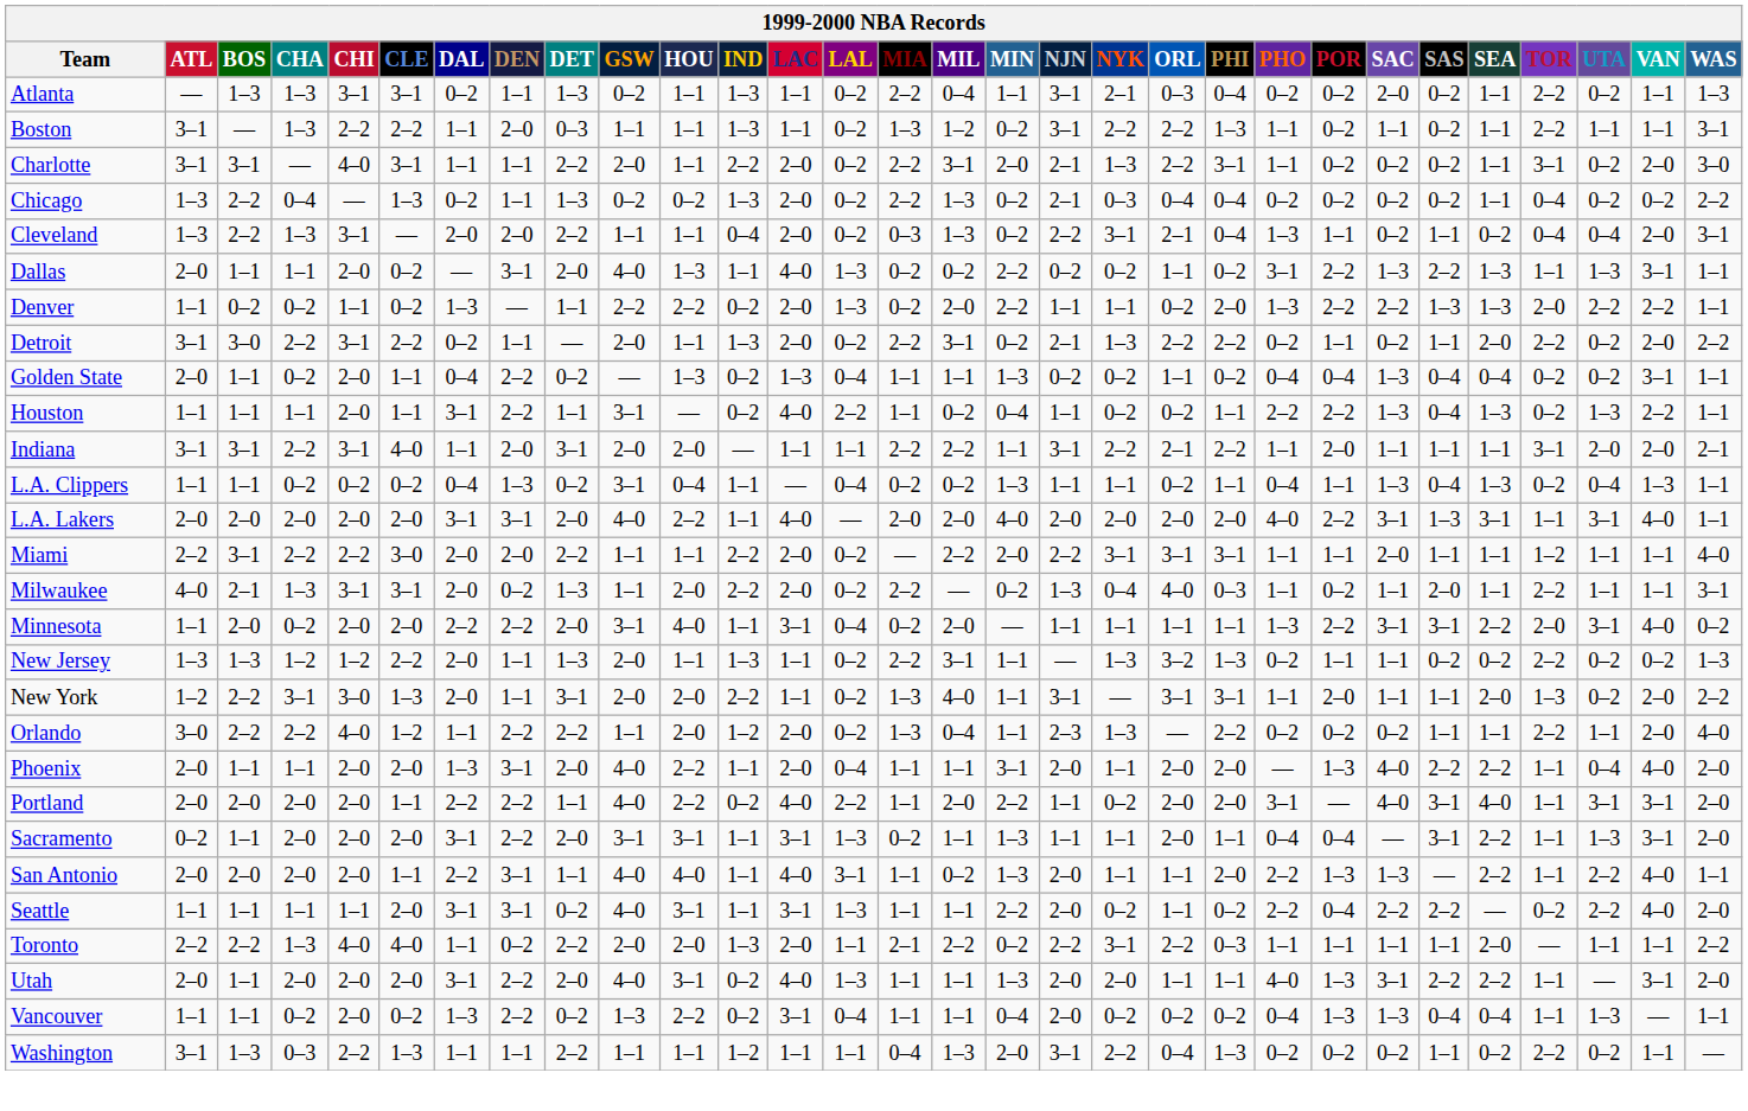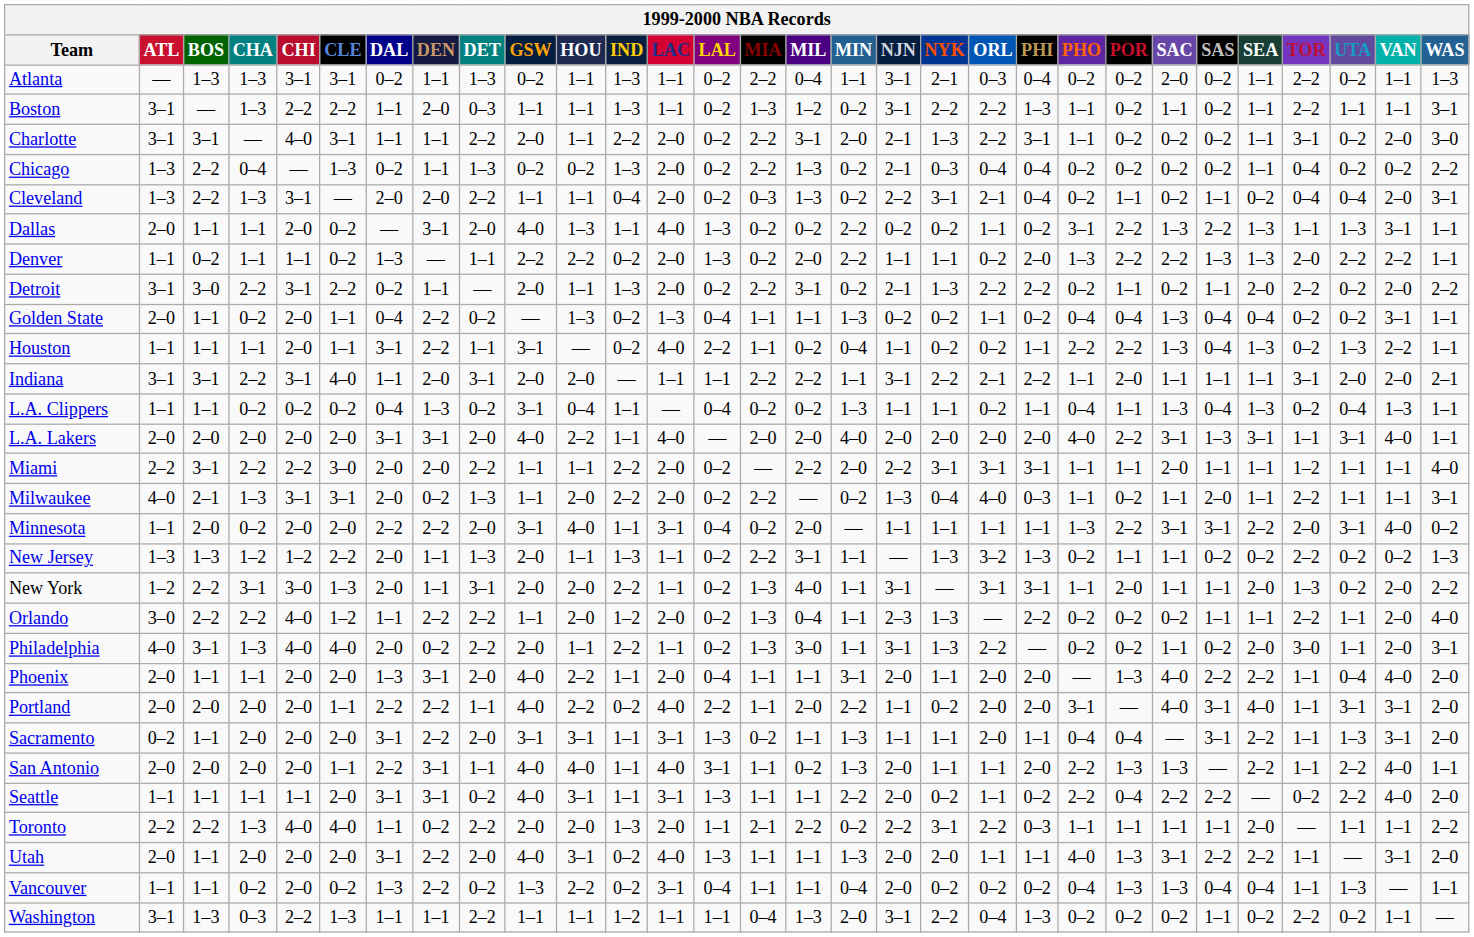 <table class="wikitable" style="font-size:90%; text-align:center;">
 <tr>
 <th colspan=30>1999-2000 NBA Records</th>
 </tr>
 <tr>
 <th width=100>Team</th>
 <th style="background:#CA102F;color:#FFFFFF;width=35">ATL</th>
 <th style="background:#006400;color:#FFFFFF;width=35">BOS</th>
 <th style="background:#008080;color:#FFFFFF;width=35">CHA</th>
 <th style="background:#BA0C2F;color:#FFFFFF;width=35">CHI</th>
 <th style="background:#000000;color:#5787DC;width=35">CLE</th>
 <th style="background:#00008B;color:#FFFFFF;width=35">DAL</th>
 <th style="background:#141A44;color:#C69966;width=35">DEN</th>
 <th style="background:#008080;color:#FFFFFF;width=35">DET</th>
 <th style="background:#031E41;color:#FEA302;width=35">GSW</th>
 <th style="background:#1D2951;color:#FFFFFF;width=35">HOU</th>
 <th style="background:#081F3F;color:#FDCC04;width=35">IND</th>
 <th style="background:#D40032;color:#1A2E8B;width=35">LAC</th>
 <th style="background:#800080;color:#FFD700;width=35">LAL</th>
 <th style="background:#000000;color:#8B0000;width=35">MIA</th>
 <th style="background:#4B0082;color:#FFFFFF;width=35">MIL</th>
 <th style="background:#236192;color:#FFFFFF;width=35">MIN</th>
 <th style="background:#031E41;color:#CED5DD;width=35">NJN</th>
 <th style="background:#003593;color:#FF4F03;width=35">NYK</th>
 <th style="background:#0056B5;color:#FFFFFF;width=35">ORL</th>
 <th style="background:#000000;color:#BB9754;width=35">PHI</th>
 <th style="background:#5F24A0;color:#FF6303;width=35">PHO</th>
 <th style="background:#000000;color:#C90F2E;width=35">POR</th>
 <th style="background:#6846A8;color:#FFFFFF;width=35">SAC</th>
 <th style="background:#000000;color:#C0C0C0;width=35">SAS</th>
 <th style="background:#173F36;color:#FFFFFF;width=35">SEA</th>
 <th style="background:#7436BF;color:#BE0F34;width=35">TOR</th>
 <th style="background:#644A9C;color:#149BC7;width=35">UTA</th>
 <th style="background:#00B2AA;color:#FFFFFF;width=35">VAN</th>
 <th style="background:#236192;color:#FFFFFF;width=35">WAS</th>
 </tr>
 <tr>
 <td style="text-align:left;"><a href='#'>Atlanta</a></td>
 <td>—</td>
 <td>1–3</td>
 <td>1–3</td>
 <td>3–1</td>
 <td>3–1</td>
 <td>0–2</td>
 <td>1–1</td>
 <td>1–3</td>
 <td>0–2</td>
 <td>1–1</td>
 <td>1–3</td>
 <td>1–1</td>
 <td>0–2</td>
 <td>2–2</td>
 <td>0–4</td>
 <td>1–1</td>
 <td>3–1</td>
 <td>2–1</td>
 <td>0–3</td>
 <td>0–4</td>
 <td>0–2</td>
 <td>0–2</td>
 <td>2–0</td>
 <td>0–2</td>
 <td>1–1</td>
 <td>2–2</td>
 <td>0–2</td>
 <td>1–1</td>
 <td>1–3</td>
 </tr>
 <tr>
 <td style="text-align:left;"><a href='#'>Boston</a></td>
 <td>3–1</td>
 <td>—</td>
 <td>1–3</td>
 <td>2–2</td>
 <td>2–2</td>
 <td>1–1</td>
 <td>2–0</td>
 <td>0–3</td>
 <td>1–1</td>
 <td>1–1</td>
 <td>1–3</td>
 <td>1–1</td>
 <td>0–2</td>
 <td>1–3</td>
 <td>1–2</td>
 <td>0–2</td>
 <td>3–1</td>
 <td>2–2</td>
 <td>2–2</td>
 <td>1–3</td>
 <td>1–1</td>
 <td>0–2</td>
 <td>1–1</td>
 <td>0–2</td>
 <td>1–1</td>
 <td>2–2</td>
 <td>1–1</td>
 <td>1–1</td>
 <td>3–1</td>
 </tr>
 <tr>
 <td style="text-align:left;"><a href='#'>Charlotte</a></td>
 <td>3–1</td>
 <td>3–1</td>
 <td>—</td>
 <td>4–0</td>
 <td>3–1</td>
 <td>1–1</td>
 <td>1–1</td>
 <td>2–2</td>
 <td>2–0</td>
 <td>1–1</td>
 <td>2–2</td>
 <td>2–0</td>
 <td>0–2</td>
 <td>2–2</td>
 <td>3–1</td>
 <td>2–0</td>
 <td>2–1</td>
 <td>1–3</td>
 <td>2–2</td>
 <td>3–1</td>
 <td>1–1</td>
 <td>0–2</td>
 <td>0–2</td>
 <td>0–2</td>
 <td>1–1</td>
 <td>3–1</td>
 <td>0–2</td>
 <td>2–0</td>
 <td>3–0</td>
 </tr>
 <tr>
 <td style="text-align:left;"><a href='#'>Chicago</a></td>
 <td>1–3</td>
 <td>2–2</td>
 <td>0–4</td>
 <td>—</td>
 <td>1–3</td>
 <td>0–2</td>
 <td>1–1</td>
 <td>1–3</td>
 <td>0–2</td>
 <td>0–2</td>
 <td>1–3</td>
 <td>2–0</td>
 <td>0–2</td>
 <td>2–2</td>
 <td>1–3</td>
 <td>0–2</td>
 <td>2–1</td>
 <td>0–3</td>
 <td>0–4</td>
 <td>0–4</td>
 <td>0–2</td>
 <td>0–2</td>
 <td>0–2</td>
 <td>0–2</td>
 <td>1–1</td>
 <td>0–4</td>
 <td>0–2</td>
 <td>0–2</td>
 <td>2–2</td>
 </tr>
 <tr>
 <td style="text-align:left;"><a href='#'>Cleveland</a></td>
 <td>1–3</td>
 <td>2–2</td>
 <td>1–3</td>
 <td>3–1</td>
 <td>—</td>
 <td>2–0</td>
 <td>2–0</td>
 <td>2–2</td>
 <td>1–1</td>
 <td>1–1</td>
 <td>0–4</td>
 <td>2–0</td>
 <td>0–2</td>
 <td>0–3</td>
 <td>1–3</td>
 <td>0–2</td>
 <td>2–2</td>
 <td>3–1</td>
 <td>2–1</td>
 <td>0–4</td>
-<td>1–3</td>
+<td>0–2</td>
 <td>1–1</td>
 <td>0–2</td>
 <td>1–1</td>
 <td>0–2</td>
 <td>0–4</td>
 <td>0–4</td>
 <td>2–0</td>
 <td>3–1</td>
 </tr>
 <tr>
 <td style="text-align:left;"><a href='#'>Dallas</a></td>
 <td>2–0</td>
 <td>1–1</td>
 <td>1–1</td>
 <td>2–0</td>
 <td>0–2</td>
 <td>—</td>
 <td>3–1</td>
 <td>2–0</td>
 <td>4–0</td>
 <td>1–3</td>
 <td>1–1</td>
 <td>4–0</td>
 <td>1–3</td>
 <td>0–2</td>
 <td>0–2</td>
 <td>2–2</td>
 <td>0–2</td>
 <td>0–2</td>
 <td>1–1</td>
 <td>0–2</td>
 <td>3–1</td>
 <td>2–2</td>
 <td>1–3</td>
 <td>2–2</td>
 <td>1–3</td>
 <td>1–1</td>
 <td>1–3</td>
 <td>3–1</td>
 <td>1–1</td>
 </tr>
 <tr>
 <td style="text-align:left;"><a href='#'>Denver</a></td>
 <td>1–1</td>
 <td>0–2</td>
-<td>0–2</td>
+<td>1–1</td>
 <td>1–1</td>
 <td>0–2</td>
 <td>1–3</td>
 <td>—</td>
 <td>1–1</td>
 <td>2–2</td>
 <td>2–2</td>
 <td>0–2</td>
 <td>2–0</td>
 <td>1–3</td>
 <td>0–2</td>
 <td>2–0</td>
 <td>2–2</td>
 <td>1–1</td>
 <td>1–1</td>
 <td>0–2</td>
 <td>2–0</td>
 <td>1–3</td>
 <td>2–2</td>
 <td>2–2</td>
 <td>1–3</td>
 <td>1–3</td>
 <td>2–0</td>
 <td>2–2</td>
 <td>2–2</td>
 <td>1–1</td>
 </tr>
 <tr>
 <td style="text-align:left;"><a href='#'>Detroit</a></td>
 <td>3–1</td>
 <td>3–0</td>
 <td>2–2</td>
 <td>3–1</td>
 <td>2–2</td>
 <td>0–2</td>
 <td>1–1</td>
 <td>—</td>
 <td>2–0</td>
 <td>1–1</td>
 <td>1–3</td>
 <td>2–0</td>
 <td>0–2</td>
 <td>2–2</td>
 <td>3–1</td>
 <td>0–2</td>
 <td>2–1</td>
 <td>1–3</td>
 <td>2–2</td>
 <td>2–2</td>
 <td>0–2</td>
 <td>1–1</td>
 <td>0–2</td>
 <td>1–1</td>
 <td>2–0</td>
 <td>2–2</td>
 <td>0–2</td>
 <td>2–0</td>
 <td>2–2</td>
 </tr>
 <tr>
 <td style="text-align:left;"><a href='#'>Golden State</a></td>
 <td>2–0</td>
 <td>1–1</td>
 <td>0–2</td>
 <td>2–0</td>
 <td>1–1</td>
 <td>0–4</td>
 <td>2–2</td>
 <td>0–2</td>
 <td>—</td>
 <td>1–3</td>
 <td>0–2</td>
 <td>1–3</td>
 <td>0–4</td>
 <td>1–1</td>
 <td>1–1</td>
 <td>1–3</td>
 <td>0–2</td>
 <td>0–2</td>
 <td>1–1</td>
 <td>0–2</td>
 <td>0–4</td>
 <td>0–4</td>
 <td>1–3</td>
 <td>0–4</td>
 <td>0–4</td>
 <td>0–2</td>
 <td>0–2</td>
 <td>3–1</td>
 <td>1–1</td>
 </tr>
 <tr>
 <td style="text-align:left;"><a href='#'>Houston</a></td>
 <td>1–1</td>
 <td>1–1</td>
 <td>1–1</td>
 <td>2–0</td>
 <td>1–1</td>
 <td>3–1</td>
 <td>2–2</td>
 <td>1–1</td>
 <td>3–1</td>
 <td>—</td>
 <td>0–2</td>
 <td>4–0</td>
 <td>2–2</td>
 <td>1–1</td>
 <td>0–2</td>
 <td>0–4</td>
 <td>1–1</td>
 <td>0–2</td>
 <td>0–2</td>
 <td>1–1</td>
 <td>2–2</td>
 <td>2–2</td>
 <td>1–3</td>
 <td>0–4</td>
 <td>1–3</td>
 <td>0–2</td>
 <td>1–3</td>
 <td>2–2</td>
 <td>1–1</td>
 </tr>
 <tr>
 <td style="text-align:left;"><a href='#'>Indiana</a></td>
 <td>3–1</td>
 <td>3–1</td>
 <td>2–2</td>
 <td>3–1</td>
 <td>4–0</td>
 <td>1–1</td>
 <td>2–0</td>
 <td>3–1</td>
 <td>2–0</td>
 <td>2–0</td>
 <td>—</td>
 <td>1–1</td>
 <td>1–1</td>
 <td>2–2</td>
 <td>2–2</td>
 <td>1–1</td>
 <td>3–1</td>
 <td>2–2</td>
 <td>2–1</td>
 <td>2–2</td>
 <td>1–1</td>
 <td>2–0</td>
 <td>1–1</td>
 <td>1–1</td>
 <td>1–1</td>
 <td>3–1</td>
 <td>2–0</td>
 <td>2–0</td>
 <td>2–1</td>
 </tr>
 <tr>
 <td style="text-align:left;"><a href='#'>L.A. Clippers</a></td>
 <td>1–1</td>
 <td>1–1</td>
 <td>0–2</td>
 <td>0–2</td>
 <td>0–2</td>
 <td>0–4</td>
 <td>1–3</td>
 <td>0–2</td>
 <td>3–1</td>
 <td>0–4</td>
 <td>1–1</td>
 <td>—</td>
 <td>0–4</td>
 <td>0–2</td>
 <td>0–2</td>
 <td>1–3</td>
 <td>1–1</td>
 <td>1–1</td>
 <td>0–2</td>
 <td>1–1</td>
 <td>0–4</td>
 <td>1–1</td>
 <td>1–3</td>
 <td>0–4</td>
 <td>1–3</td>
 <td>0–2</td>
 <td>0–4</td>
 <td>1–3</td>
 <td>1–1</td>
 </tr>
 <tr>
 <td style="text-align:left;"><a href='#'>L.A. Lakers</a></td>
 <td>2–0</td>
 <td>2–0</td>
 <td>2–0</td>
 <td>2–0</td>
 <td>2–0</td>
 <td>3–1</td>
 <td>3–1</td>
 <td>2–0</td>
 <td>4–0</td>
 <td>2–2</td>
 <td>1–1</td>
 <td>4–0</td>
 <td>—</td>
 <td>2–0</td>
 <td>2–0</td>
 <td>4–0</td>
 <td>2–0</td>
 <td>2–0</td>
 <td>2–0</td>
 <td>2–0</td>
 <td>4–0</td>
 <td>2–2</td>
 <td>3–1</td>
 <td>1–3</td>
 <td>3–1</td>
 <td>1–1</td>
 <td>3–1</td>
 <td>4–0</td>
 <td>1–1</td>
 </tr>
 <tr>
 <td style="text-align:left;"><a href='#'>Miami</a></td>
 <td>2–2</td>
 <td>3–1</td>
 <td>2–2</td>
 <td>2–2</td>
 <td>3–0</td>
 <td>2–0</td>
 <td>2–0</td>
 <td>2–2</td>
 <td>1–1</td>
 <td>1–1</td>
 <td>2–2</td>
 <td>2–0</td>
 <td>0–2</td>
 <td>—</td>
 <td>2–2</td>
 <td>2–0</td>
 <td>2–2</td>
 <td>3–1</td>
 <td>3–1</td>
 <td>3–1</td>
 <td>1–1</td>
 <td>1–1</td>
 <td>2–0</td>
 <td>1–1</td>
 <td>1–1</td>
 <td>1–2</td>
 <td>1–1</td>
 <td>1–1</td>
 <td>4–0</td>
 </tr>
 <tr>
 <td style="text-align:left;"><a href='#'>Milwaukee</a></td>
 <td>4–0</td>
 <td>2–1</td>
 <td>1–3</td>
 <td>3–1</td>
 <td>3–1</td>
 <td>2–0</td>
 <td>0–2</td>
 <td>1–3</td>
 <td>1–1</td>
 <td>2–0</td>
 <td>2–2</td>
 <td>2–0</td>
 <td>0–2</td>
 <td>2–2</td>
 <td>—</td>
 <td>0–2</td>
 <td>1–3</td>
 <td>0–4</td>
 <td>4–0</td>
 <td>0–3</td>
 <td>1–1</td>
 <td>0–2</td>
 <td>1–1</td>
 <td>2–0</td>
 <td>1–1</td>
 <td>2–2</td>
 <td>1–1</td>
 <td>1–1</td>
 <td>3–1</td>
 </tr>
 <tr>
 <td style="text-align:left;"><a href='#'>Minnesota</a></td>
 <td>1–1</td>
 <td>2–0</td>
 <td>0–2</td>
 <td>2–0</td>
 <td>2–0</td>
 <td>2–2</td>
 <td>2–2</td>
 <td>2–0</td>
 <td>3–1</td>
 <td>4–0</td>
 <td>1–1</td>
 <td>3–1</td>
 <td>0–4</td>
 <td>0–2</td>
 <td>2–0</td>
 <td>—</td>
 <td>1–1</td>
 <td>1–1</td>
 <td>1–1</td>
 <td>1–1</td>
 <td>1–3</td>
 <td>2–2</td>
 <td>3–1</td>
 <td>3–1</td>
 <td>2–2</td>
 <td>2–0</td>
 <td>3–1</td>
 <td>4–0</td>
 <td>0–2</td>
 </tr>
 <tr>
 <td style="text-align:left;"><a href='#'>New Jersey</a></td>
 <td>1–3</td>
 <td>1–3</td>
 <td>1–2</td>
 <td>1–2</td>
 <td>2–2</td>
 <td>2–0</td>
 <td>1–1</td>
 <td>1–3</td>
 <td>2–0</td>
 <td>1–1</td>
 <td>1–3</td>
 <td>1–1</td>
 <td>0–2</td>
 <td>2–2</td>
 <td>3–1</td>
 <td>1–1</td>
 <td>—</td>
 <td>1–3</td>
 <td>3–2</td>
 <td>1–3</td>
 <td>0–2</td>
 <td>1–1</td>
 <td>1–1</td>
 <td>0–2</td>
 <td>0–2</td>
 <td>2–2</td>
 <td>0–2</td>
 <td>0–2</td>
 <td>1–3</td>
 </tr>
 <tr>
 <td style="text-align:left;">New York</td>
 <td>1–2</td>
 <td>2–2</td>
 <td>3–1</td>
 <td>3–0</td>
 <td>1–3</td>
 <td>2–0</td>
 <td>1–1</td>
 <td>3–1</td>
 <td>2–0</td>
 <td>2–0</td>
 <td>2–2</td>
 <td>1–1</td>
 <td>0–2</td>
 <td>1–3</td>
 <td>4–0</td>
 <td>1–1</td>
 <td>3–1</td>
 <td>—</td>
 <td>3–1</td>
 <td>3–1</td>
 <td>1–1</td>
 <td>2–0</td>
 <td>1–1</td>
 <td>1–1</td>
 <td>2–0</td>
 <td>1–3</td>
 <td>0–2</td>
 <td>2–0</td>
 <td>2–2</td>
 </tr>
 <tr>
 <td style="text-align:left;"><a href='#'>Orlando</a></td>
 <td>3–0</td>
 <td>2–2</td>
 <td>2–2</td>
 <td>4–0</td>
 <td>1–2</td>
 <td>1–1</td>
 <td>2–2</td>
 <td>2–2</td>
 <td>1–1</td>
 <td>2–0</td>
 <td>1–2</td>
 <td>2–0</td>
 <td>0–2</td>
 <td>1–3</td>
 <td>0–4</td>
 <td>1–1</td>
 <td>2–3</td>
 <td>1–3</td>
 <td>—</td>
 <td>2–2</td>
 <td>0–2</td>
 <td>0–2</td>
 <td>0–2</td>
 <td>1–1</td>
 <td>1–1</td>
 <td>2–2</td>
 <td>1–1</td>
 <td>2–0</td>
 <td>4–0</td>
 </tr>
 <tr>
+<td style="text-align:left;"><a href='#'>Philadelphia</a></td>
+<td>4–0</td>
+<td>3–1</td>
+<td>1–3</td>
+<td>4–0</td>
+<td>4–0</td>
+<td>2–0</td>
+<td>0–2</td>
+<td>2–2</td>
+<td>2–0</td>
+<td>1–1</td>
+<td>2–2</td>
+<td>1–1</td>
+<td>0–2</td>
+<td>1–3</td>
+<td>3–0</td>
+<td>1–1</td>
+<td>3–1</td>
+<td>1–3</td>
+<td>2–2</td>
+<td>—</td>
+<td>0–2</td>
+<td>0–2</td>
+<td>1–1</td>
+<td>0–2</td>
+<td>2–0</td>
+<td>3–0</td>
+<td>1–1</td>
+<td>2–0</td>
+<td>3–1</td>
+</tr>
+<tr>
 <td style="text-align:left;"><a href='#'>Phoenix</a></td>
 <td>2–0</td>
 <td>1–1</td>
 <td>1–1</td>
 <td>2–0</td>
 <td>2–0</td>
 <td>1–3</td>
 <td>3–1</td>
 <td>2–0</td>
 <td>4–0</td>
 <td>2–2</td>
 <td>1–1</td>
 <td>2–0</td>
 <td>0–4</td>
 <td>1–1</td>
 <td>1–1</td>
 <td>3–1</td>
 <td>2–0</td>
 <td>1–1</td>
 <td>2–0</td>
 <td>2–0</td>
 <td>—</td>
 <td>1–3</td>
 <td>4–0</td>
 <td>2–2</td>
 <td>2–2</td>
 <td>1–1</td>
 <td>0–4</td>
 <td>4–0</td>
 <td>2–0</td>
 </tr>
 <tr>
 <td style="text-align:left;"><a href='#'>Portland</a></td>
 <td>2–0</td>
 <td>2–0</td>
 <td>2–0</td>
 <td>2–0</td>
 <td>1–1</td>
 <td>2–2</td>
 <td>2–2</td>
 <td>1–1</td>
 <td>4–0</td>
 <td>2–2</td>
 <td>0–2</td>
 <td>4–0</td>
 <td>2–2</td>
 <td>1–1</td>
 <td>2–0</td>
 <td>2–2</td>
 <td>1–1</td>
 <td>0–2</td>
 <td>2–0</td>
 <td>2–0</td>
 <td>3–1</td>
 <td>—</td>
 <td>4–0</td>
 <td>3–1</td>
 <td>4–0</td>
 <td>1–1</td>
 <td>3–1</td>
 <td>3–1</td>
 <td>2–0</td>
 </tr>
 <tr>
 <td style="text-align:left;"><a href='#'>Sacramento</a></td>
 <td>0–2</td>
 <td>1–1</td>
 <td>2–0</td>
 <td>2–0</td>
 <td>2–0</td>
 <td>3–1</td>
 <td>2–2</td>
 <td>2–0</td>
 <td>3–1</td>
 <td>3–1</td>
 <td>1–1</td>
 <td>3–1</td>
 <td>1–3</td>
 <td>0–2</td>
 <td>1–1</td>
 <td>1–3</td>
 <td>1–1</td>
 <td>1–1</td>
 <td>2–0</td>
 <td>1–1</td>
 <td>0–4</td>
 <td>0–4</td>
 <td>—</td>
 <td>3–1</td>
 <td>2–2</td>
 <td>1–1</td>
 <td>1–3</td>
 <td>3–1</td>
 <td>2–0</td>
 </tr>
 <tr>
 <td style="text-align:left;"><a href='#'>San Antonio</a></td>
 <td>2–0</td>
 <td>2–0</td>
 <td>2–0</td>
 <td>2–0</td>
 <td>1–1</td>
 <td>2–2</td>
 <td>3–1</td>
 <td>1–1</td>
 <td>4–0</td>
 <td>4–0</td>
 <td>1–1</td>
 <td>4–0</td>
 <td>3–1</td>
 <td>1–1</td>
 <td>0–2</td>
 <td>1–3</td>
 <td>2–0</td>
 <td>1–1</td>
 <td>1–1</td>
 <td>2–0</td>
 <td>2–2</td>
 <td>1–3</td>
 <td>1–3</td>
 <td>—</td>
 <td>2–2</td>
 <td>1–1</td>
 <td>2–2</td>
 <td>4–0</td>
 <td>1–1</td>
 </tr>
 <tr>
 <td style="text-align:left;"><a href='#'>Seattle</a></td>
 <td>1–1</td>
 <td>1–1</td>
 <td>1–1</td>
 <td>1–1</td>
 <td>2–0</td>
 <td>3–1</td>
 <td>3–1</td>
 <td>0–2</td>
 <td>4–0</td>
 <td>3–1</td>
 <td>1–1</td>
 <td>3–1</td>
 <td>1–3</td>
 <td>1–1</td>
 <td>1–1</td>
 <td>2–2</td>
 <td>2–0</td>
 <td>0–2</td>
 <td>1–1</td>
 <td>0–2</td>
 <td>2–2</td>
 <td>0–4</td>
 <td>2–2</td>
 <td>2–2</td>
 <td>—</td>
 <td>0–2</td>
 <td>2–2</td>
 <td>4–0</td>
 <td>2–0</td>
 </tr>
 <tr>
 <td style="text-align:left;"><a href='#'>Toronto</a></td>
 <td>2–2</td>
 <td>2–2</td>
 <td>1–3</td>
 <td>4–0</td>
 <td>4–0</td>
 <td>1–1</td>
 <td>0–2</td>
 <td>2–2</td>
 <td>2–0</td>
 <td>2–0</td>
 <td>1–3</td>
 <td>2–0</td>
 <td>1–1</td>
 <td>2–1</td>
 <td>2–2</td>
 <td>0–2</td>
 <td>2–2</td>
 <td>3–1</td>
 <td>2–2</td>
 <td>0–3</td>
 <td>1–1</td>
 <td>1–1</td>
 <td>1–1</td>
 <td>1–1</td>
 <td>2–0</td>
 <td>—</td>
 <td>1–1</td>
 <td>1–1</td>
 <td>2–2</td>
 </tr>
 <tr>
 <td style="text-align:left;"><a href='#'>Utah</a></td>
 <td>2–0</td>
 <td>1–1</td>
 <td>2–0</td>
 <td>2–0</td>
 <td>2–0</td>
 <td>3–1</td>
 <td>2–2</td>
 <td>2–0</td>
 <td>4–0</td>
 <td>3–1</td>
 <td>0–2</td>
 <td>4–0</td>
 <td>1–3</td>
 <td>1–1</td>
 <td>1–1</td>
 <td>1–3</td>
 <td>2–0</td>
 <td>2–0</td>
 <td>1–1</td>
 <td>1–1</td>
 <td>4–0</td>
 <td>1–3</td>
 <td>3–1</td>
 <td>2–2</td>
 <td>2–2</td>
 <td>1–1</td>
 <td>—</td>
 <td>3–1</td>
 <td>2–0</td>
 </tr>
 <tr>
 <td style="text-align:left;"><a href='#'>Vancouver</a></td>
 <td>1–1</td>
 <td>1–1</td>
 <td>0–2</td>
 <td>2–0</td>
 <td>0–2</td>
 <td>1–3</td>
 <td>2–2</td>
 <td>0–2</td>
 <td>1–3</td>
 <td>2–2</td>
 <td>0–2</td>
 <td>3–1</td>
 <td>0–4</td>
 <td>1–1</td>
 <td>1–1</td>
 <td>0–4</td>
 <td>2–0</td>
 <td>0–2</td>
 <td>0–2</td>
 <td>0–2</td>
 <td>0–4</td>
 <td>1–3</td>
 <td>1–3</td>
 <td>0–4</td>
 <td>0–4</td>
 <td>1–1</td>
 <td>1–3</td>
 <td>—</td>
 <td>1–1</td>
 </tr>
 <tr>
 <td style="text-align:left;"><a href='#'>Washington</a></td>
 <td>3–1</td>
 <td>1–3</td>
 <td>0–3</td>
 <td>2–2</td>
 <td>1–3</td>
 <td>1–1</td>
 <td>1–1</td>
 <td>2–2</td>
 <td>1–1</td>
 <td>1–1</td>
 <td>1–2</td>
 <td>1–1</td>
 <td>1–1</td>
 <td>0–4</td>
 <td>1–3</td>
 <td>2–0</td>
 <td>3–1</td>
 <td>2–2</td>
 <td>0–4</td>
 <td>1–3</td>
 <td>0–2</td>
 <td>0–2</td>
 <td>0–2</td>
 <td>1–1</td>
 <td>0–2</td>
 <td>2–2</td>
 <td>0–2</td>
 <td>1–1</td>
 <td>—</td>
 </tr>
 </table>
